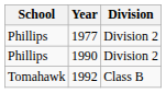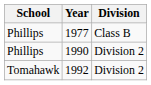 <table class="wikitable">
 <tr>
 <th>School</th>
 <th>Year</th>
 <th>Division</th>
 </tr>
 <tr>
 <td>Phillips</td>
 <td>1977</td>
-<td>Division 2</td>
+<td>Class B</td>
 </tr>
 <tr>
 <td>Phillips</td>
 <td>1990</td>
 <td>Division 2</td>
 </tr>
 <tr>
 <td>Tomahawk</td>
 <td>1992</td>
-<td>Class B</td>
+<td>Division 2</td>
 </tr>
 </table>
